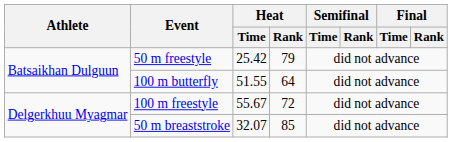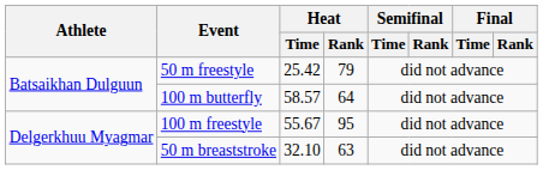 <table class=wikitable style="font-size:90%">
 <tr>
 <th rowspan="2">Athlete</th>
 <th rowspan="2">Event</th>
 <th colspan="2">Heat</th>
 <th colspan="2">Semifinal</th>
 <th colspan="2">Final</th>
 </tr>
 <tr style="font-size:95%">
 <th>Time</th>
 <th>Rank</th>
 <th>Time</th>
 <th>Rank</th>
 <th>Time</th>
 <th>Rank</th>
 </tr>
 <tr align=center>
 <td align=left rowspan=2><a href='#'>Batsaikhan Dulguun</a></td>
 <td align=left><a href='#'>50 m freestyle</a></td>
 <td>25.42</td>
 <td>79</td>
 <td colspan=4>did not advance</td>
 </tr>
 <tr align=center>
 <td align=left><a href='#'>100 m butterfly</a></td>
-<td>51.55</td>
+<td>58.57</td>
 <td>64</td>
 <td colspan=4>did not advance</td>
 </tr>
 <tr align=center>
 <td align=left rowspan=2><a href='#'>Delgerkhuu Myagmar</a></td>
 <td align=left><a href='#'>100 m freestyle</a></td>
 <td>55.67</td>
-<td>72</td>
+<td>95</td>
 <td colspan=4>did not advance</td>
 </tr>
 <tr align=center>
 <td align=left><a href='#'>50 m breaststroke</a></td>
-<td>32.07</td>
-<td>85</td>
+<td>32.10</td>
+<td>63</td>
 <td colspan=4>did not advance</td>
 </tr>
 </table>
